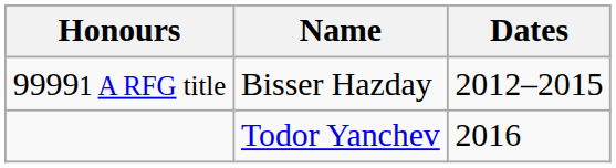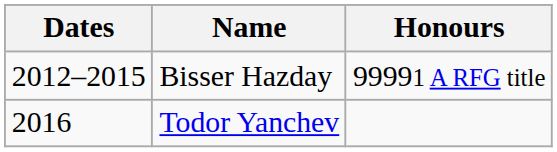 <table class="wikitable">
 <tr>
+<th>Dates</th>
+<th>Name</th>
 <th>Honours</th>
-<th>Name</th>
-<th>Dates</th>
 </tr>
 <tr>
+<td>2012–2015</td>
+<td> Bisser Hazday</td>
 <td><span>9999</span><small>1 <a href='#'>A RFG</a> title</small></td>
-<td> Bisser Hazday</td>
-<td>2012–2015</td>
 </tr>
 <tr>
+<td>2016</td>
+<td> <a href='#'>Todor Yanchev</a></td>
 <td></td>
-<td> <a href='#'>Todor Yanchev</a></td>
-<td>2016</td>
 </tr>
 </table>
